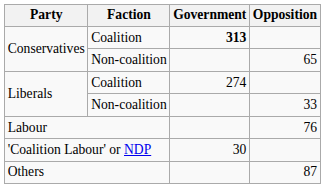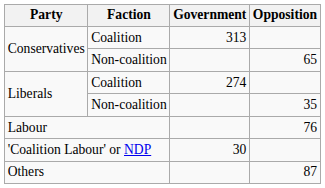 <table style="margin-right:0; font-size:85%" class="wikitable">
 <tr>
 <th>Party</th>
 <th>Faction</th>
 <th>Government</th>
 <th>Opposition</th>
 </tr>
 <tr>
 <td rowspan=2>Conservatives</td>
 <td>Coalition</td>
-<td align="right"><strong>313</strong></td>
+<td align="right">313</td>
 <td> </td>
 </tr>
 <tr>
 <td>Non-coalition</td>
 <td> </td>
 <td align="right">65</td>
 </tr>
 <tr>
 <td rowspan=2>Liberals</td>
 <td>Coalition</td>
 <td align="right">274</td>
 <td> </td>
 </tr>
 <tr>
 <td>Non-coalition</td>
 <td> </td>
-<td align="right">33</td>
+<td align="right">35</td>
 </tr>
 <tr>
 <td colspan=2>Labour</td>
 <td> </td>
 <td align="right">76</td>
 </tr>
 <tr>
 <td colspan=2>'Coalition Labour' or <a href='#'>NDP</a></td>
 <td align="right">30</td>
 <td> </td>
 </tr>
 <tr>
 <td colspan=2>Others</td>
 <td> </td>
 <td align="right">87</td>
 </tr>
 </table>
